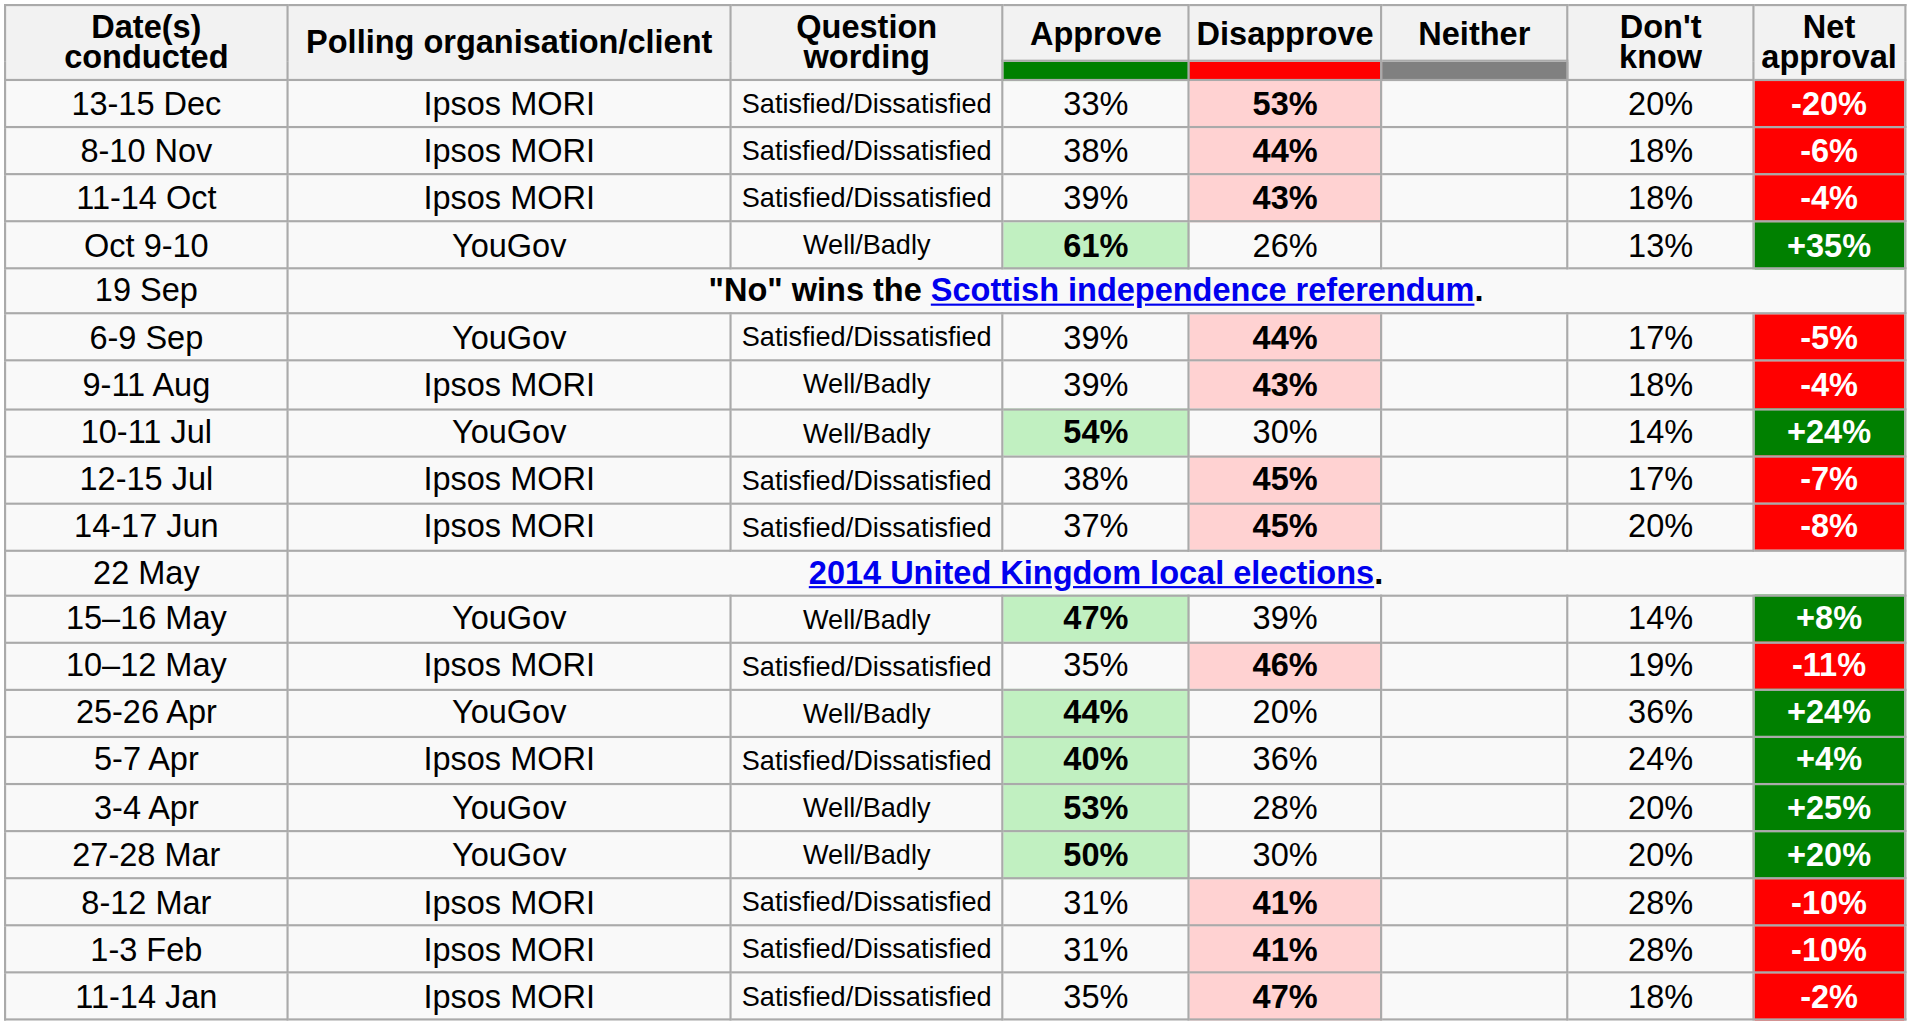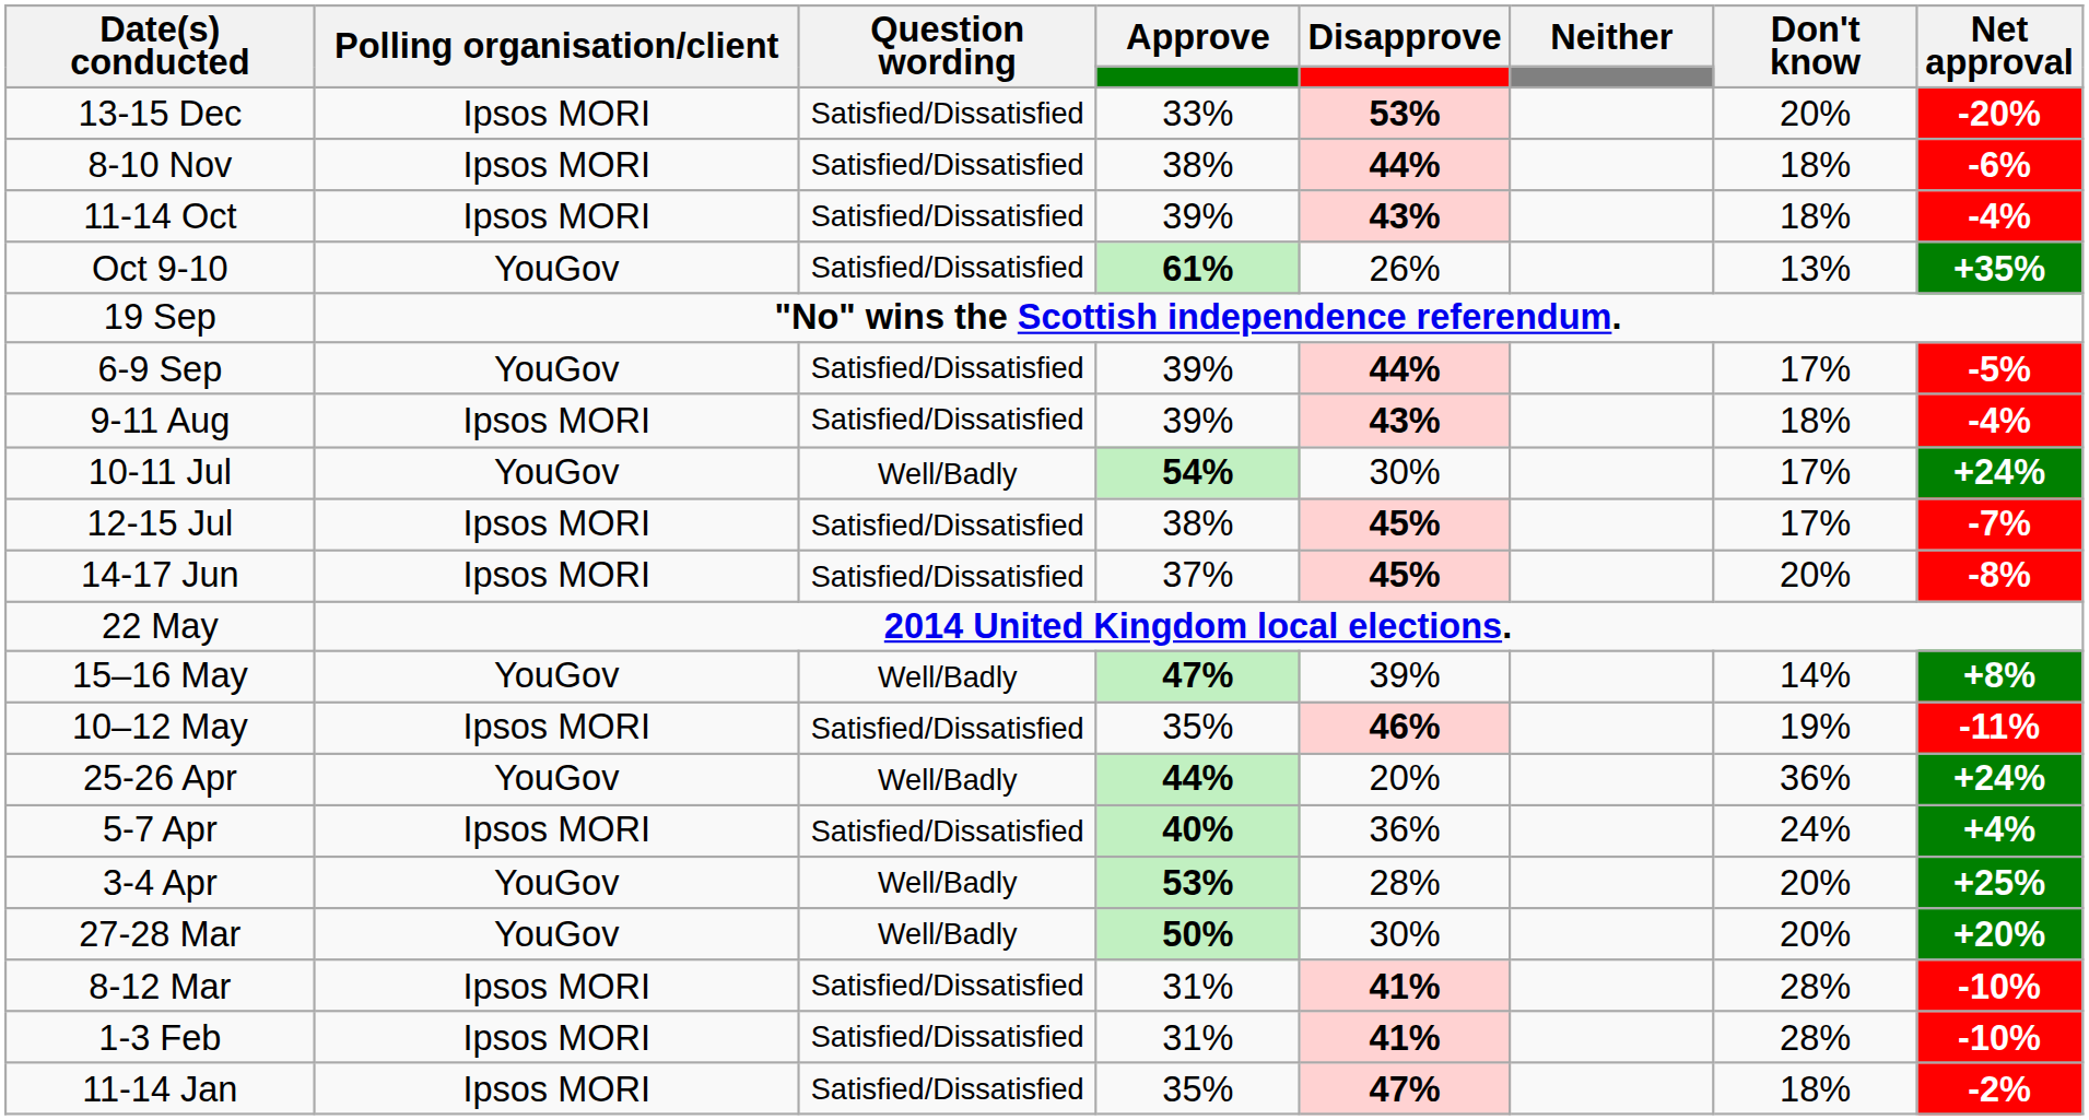 <table class="wikitable collapsible sortable" style="text-align:center;font-size:95%;line-height:14px;">
 <tr>
 <th style="width:125px;" rowspan="2">Date(s)<br>conducted</th>
 <th style="width:200px;" rowspan="2">Polling organisation/client</th>
 <th style="width:120px;" rowspan="2">Question<br>wording</th>
 <th class="unsortable" style="width:80px;">Approve</th>
 <th class="unsortable" style="width: 80px;">Disapprove</th>
 <th class="unsortable" style="width:80px;">Neither</th>
 <th class="unsortable" style="width:80px;" rowspan="2">Don't know</th>
 <th class="unsortable" style="width:20px;" rowspan="2">Net approval</th>
 </tr>
 <tr>
 <th class="unsortable" style="background:green;width:60px;"></th>
 <th class="unsortable" style="background:red;width:60px;"></th>
 <th class="unsortable" style="background:grey;width:60px;"></th>
 </tr>
 <tr>
 <td>13-15 Dec</td>
 <td>Ipsos MORI</td>
 <td><small>Satisfied/Dissatisfied</small></td>
 <td>33%</td>
 <td style="background:#FFD2D2"><strong>53%</strong></td>
 <td></td>
 <td>20%</td>
 <td style="background:red;color:white;"><strong>-20%</strong></td>
 </tr>
 <tr>
 <td>8-10 Nov</td>
 <td>Ipsos MORI</td>
 <td><small>Satisfied/Dissatisfied</small></td>
 <td>38%</td>
 <td style="background:#FFD2D2"><strong>44%</strong></td>
 <td></td>
 <td>18%</td>
 <td style="background:red;color:white;"><strong>-6%</strong></td>
 </tr>
 <tr>
 <td>11-14 Oct</td>
 <td>Ipsos MORI</td>
 <td><small>Satisfied/Dissatisfied</small></td>
 <td>39%</td>
 <td style="background:#FFD2D2"><strong>43%</strong></td>
 <td></td>
 <td>18%</td>
 <td style="background:red;color:white;"><strong>-4%</strong></td>
 </tr>
 <tr>
 <td>Oct 9-10</td>
 <td>YouGov</td>
-<td><small>Well/Badly</small></td>
+<td><small>Satisfied/Dissatisfied</small></td>
 <td style="background:#C1F0C1"><strong>61%</strong></td>
 <td>26%</td>
 <td></td>
 <td>13%</td>
 <td style="background:green;color:white;"><strong>+35%</strong></td>
 </tr>
 <tr>
 <td>19 Sep</td>
 <td colspan="7"><strong>"No" wins the <a href='#'>Scottish independence referendum</a>.</strong></td>
 </tr>
 <tr>
 <td>6-9 Sep</td>
 <td>YouGov</td>
 <td><small>Satisfied/Dissatisfied</small></td>
 <td>39%</td>
 <td style="background:#FFD2D2"><strong>44%</strong></td>
 <td></td>
 <td>17%</td>
 <td style="background:red;color:white;"><strong>-5%</strong></td>
 </tr>
 <tr>
 <td>9-11 Aug</td>
 <td>Ipsos MORI</td>
-<td><small>Well/Badly</small></td>
+<td><small>Satisfied/Dissatisfied</small></td>
 <td>39%</td>
 <td style="background:#FFD2D2"><strong>43%</strong></td>
 <td></td>
 <td>18%</td>
 <td style="background:red;color:white;"><strong>-4%</strong></td>
 </tr>
 <tr>
 <td>10-11 Jul</td>
 <td>YouGov</td>
 <td><small>Well/Badly</small></td>
 <td style="background:#C1F0C1"><strong>54%</strong></td>
 <td>30%</td>
 <td></td>
-<td>14%</td>
+<td>17%</td>
 <td style="background:green;color:white;"><strong>+24%</strong></td>
 </tr>
 <tr>
 <td>12-15 Jul</td>
 <td>Ipsos MORI</td>
 <td><small>Satisfied/Dissatisfied</small></td>
 <td>38%</td>
 <td style="background:#FFD2D2"><strong>45%</strong></td>
 <td></td>
 <td>17%</td>
 <td style="background:red;color:white;"><strong>-7%</strong></td>
 </tr>
 <tr>
 <td>14-17 Jun</td>
 <td>Ipsos MORI</td>
 <td><small>Satisfied/Dissatisfied</small></td>
 <td>37%</td>
 <td style="background:#FFD2D2"><strong>45%</strong></td>
 <td></td>
 <td>20%</td>
 <td style="background:red;color:white;"><strong>-8%</strong></td>
 </tr>
 <tr>
 <td>22 May</td>
 <td colspan="7"><strong><a href='#'>2014 United Kingdom local elections</a>.</strong></td>
 </tr>
 <tr>
 <td>15–16 May</td>
 <td>YouGov</td>
 <td><small>Well/Badly</small></td>
 <td style="background:#C1F0C1"><strong>47%</strong></td>
 <td>39%</td>
 <td></td>
 <td>14%</td>
 <td style="background:green;color:white;"><strong>+8%</strong></td>
 </tr>
 <tr>
 <td>10–12 May</td>
 <td>Ipsos MORI</td>
 <td><small>Satisfied/Dissatisfied</small></td>
 <td>35%</td>
 <td style="background:#FFD2D2"><strong>46%</strong></td>
 <td></td>
 <td>19%</td>
 <td style="background:red;color:white;"><strong>-11%</strong></td>
 </tr>
 <tr>
 <td>25-26 Apr</td>
 <td>YouGov</td>
 <td><small>Well/Badly</small></td>
 <td style="background:#C1F0C1"><strong>44%</strong></td>
 <td>20%</td>
 <td></td>
 <td>36%</td>
 <td style="background:green;color:white;"><strong>+24%</strong></td>
 </tr>
 <tr>
 <td>5-7 Apr</td>
 <td>Ipsos MORI</td>
 <td><small>Satisfied/Dissatisfied</small></td>
 <td style="background:#C1F0C1"><strong>40%</strong></td>
 <td>36%</td>
 <td></td>
 <td>24%</td>
 <td style="background:green;color:white;"><strong>+4%</strong></td>
 </tr>
 <tr>
 <td>3-4 Apr</td>
 <td>YouGov</td>
 <td><small>Well/Badly</small></td>
 <td style="background:#C1F0C1"><strong>53%</strong></td>
 <td>28%</td>
 <td></td>
 <td>20%</td>
 <td style="background:green;color:white;"><strong>+25%</strong></td>
 </tr>
 <tr>
 <td>27-28 Mar</td>
 <td>YouGov</td>
 <td><small>Well/Badly</small></td>
 <td style="background:#C1F0C1"><strong>50%</strong></td>
 <td>30%</td>
 <td></td>
 <td>20%</td>
 <td style="background:green;color:white;"><strong>+20%</strong></td>
 </tr>
 <tr>
 <td>8-12 Mar</td>
 <td>Ipsos MORI</td>
 <td><small>Satisfied/Dissatisfied</small></td>
 <td>31%</td>
 <td style="background:#FFD2D2"><strong>41%</strong></td>
 <td></td>
 <td>28%</td>
 <td style="background:red;color:white;"><strong>-10%</strong></td>
 </tr>
 <tr>
 <td>1-3 Feb</td>
 <td>Ipsos MORI</td>
 <td><small>Satisfied/Dissatisfied</small></td>
 <td>31%</td>
 <td style="background:#FFD2D2"><strong>41%</strong></td>
 <td></td>
 <td>28%</td>
 <td style="background:red;color:white;"><strong>-10%</strong></td>
 </tr>
 <tr>
 <td>11-14 Jan</td>
 <td>Ipsos MORI</td>
 <td><small>Satisfied/Dissatisfied</small></td>
 <td>35%</td>
 <td style="background:#FFD2D2"><strong>47%</strong></td>
 <td></td>
 <td>18%</td>
 <td style="background:red;color:white;"><strong>-2%</strong></td>
 </tr>
 </table>
